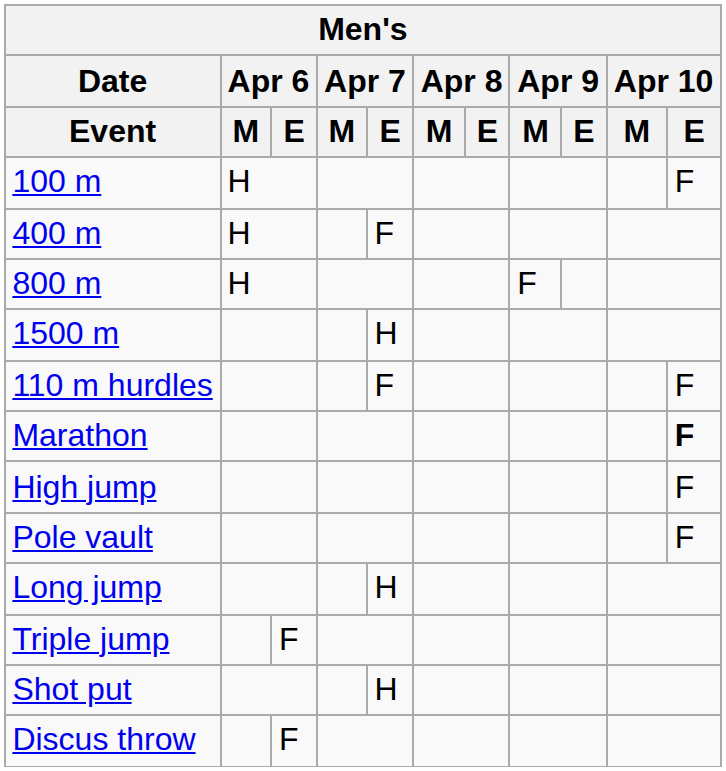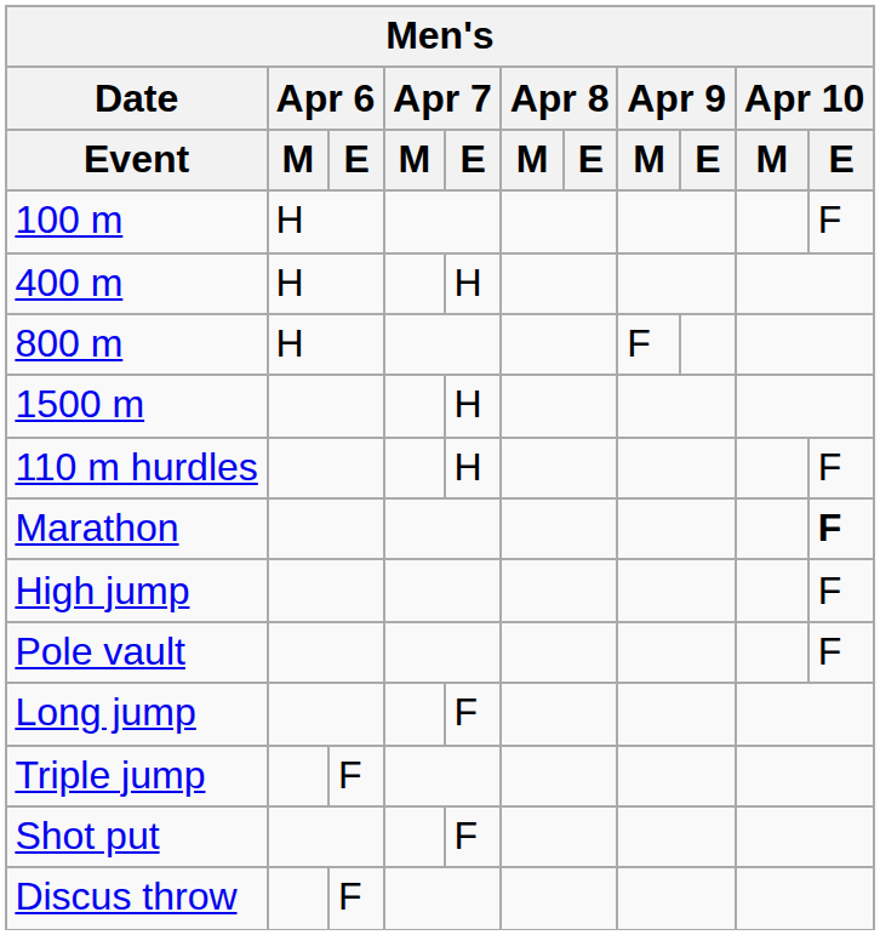 <table class="wikitable olympic-schedule athletics">
 <tr style="background:#9acdff;">
 <th colspan=11>Men's</th>
 </tr>
 <tr>
 <th>Date</th>
 <th colspan="2">Apr 6</th>
 <th colspan="2">Apr 7</th>
 <th colspan="2">Apr 8</th>
 <th colspan="2">Apr 9</th>
 <th colspan="2">Apr 10</th>
 </tr>
 <tr>
 <th>Event</th>
 <th>M</th>
 <th>E</th>
 <th>M</th>
 <th>E</th>
 <th>M</th>
 <th>E</th>
 <th>M</th>
 <th>E</th>
 <th>M</th>
 <th>E</th>
 </tr>
 <tr>
 <td class="event"><a href='#'>100 m</a></td>
 <td colspan=2 class="heats">H</td>
 <td colspan="2"></td>
 <td colspan="2"></td>
 <td colspan="2"></td>
 <td></td>
 <td class="final">F</td>
 </tr>
 <tr>
 <td class="event"><a href='#'>400 m</a></td>
 <td colspan=2 class="heats">H</td>
 <td></td>
-<td class="final">F</td>
+<td class="heats">H</td>
 <td colspan="2"></td>
 <td colspan="2"></td>
 <td colspan="2"></td>
 </tr>
 <tr>
 <td class="event"><a href='#'>800 m</a></td>
 <td colspan=2 class="heats">H</td>
 <td colspan="2"></td>
 <td colspan="2"></td>
 <td class="final">F</td>
 <td></td>
 <td colspan="2"></td>
 </tr>
 <tr>
 <td class="event"><a href='#'>1500 m</a></td>
 <td colspan="2"></td>
 <td></td>
 <td class="heats">H</td>
 <td colspan="2"></td>
 <td colspan="2"></td>
 <td colspan="2"></td>
 </tr>
 <tr>
 <td class="event"><a href='#'>110 m hurdles</a></td>
 <td colspan="2"></td>
 <td></td>
-<td class="final">F</td>
+<td class="heats">H</td>
 <td colspan="2"></td>
 <td colspan="2"></td>
 <td></td>
 <td class="final">F</td>
 </tr>
 <tr>
 <td class="event"><a href='#'>Marathon</a></td>
 <td colspan="2"></td>
 <td colspan="2"></td>
 <td colspan="2"></td>
 <td colspan="2"></td>
 <td></td>
 <td class="final"><strong>F</strong></td>
 </tr>
 <tr>
 <td class="event"><a href='#'>High jump</a></td>
 <td colspan="2"></td>
 <td colspan="2"></td>
 <td colspan="2"></td>
 <td colspan="2"></td>
 <td></td>
 <td class="final">F</td>
 </tr>
 <tr>
 <td class="event"><a href='#'>Pole vault</a></td>
 <td colspan="2"></td>
 <td colspan="2"></td>
 <td colspan="2"></td>
 <td colspan="2"></td>
 <td></td>
 <td class="final">F</td>
 </tr>
 <tr>
 <td class="event"><a href='#'>Long jump</a></td>
 <td colspan="2"></td>
 <td></td>
-<td class="heats">H</td>
+<td class="final">F</td>
 <td colspan="2"></td>
 <td colspan="2"></td>
 <td colspan="2"></td>
 </tr>
 <tr>
 <td class="event"><a href='#'>Triple jump</a></td>
 <td></td>
 <td class="final">F</td>
 <td colspan="2"></td>
 <td colspan="2"></td>
 <td colspan="2"></td>
 <td colspan="2"></td>
 </tr>
 <tr>
 <td class="event"><a href='#'>Shot put</a></td>
 <td colspan="2"></td>
 <td></td>
-<td class="heats">H</td>
+<td class="final">F</td>
 <td colspan="2"></td>
 <td colspan="2"></td>
 <td colspan="2"></td>
 </tr>
 <tr>
 <td class="event"><a href='#'>Discus throw</a></td>
 <td></td>
 <td class="final">F</td>
 <td colspan="2"></td>
 <td colspan="2"></td>
 <td colspan="2"></td>
 <td colspan="2"></td>
 </tr>
 </table>
